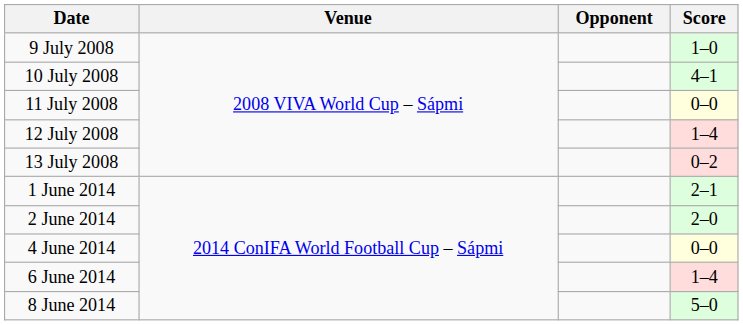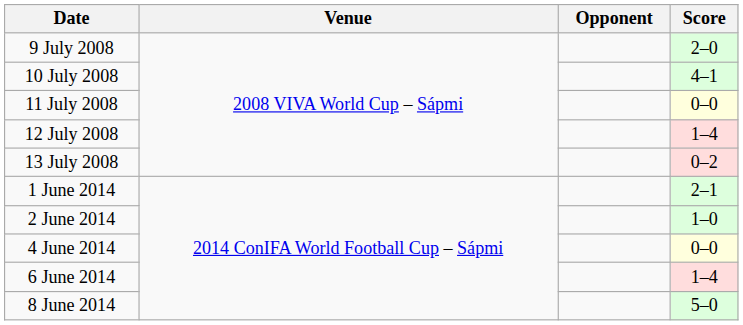 <table class="wikitable sortable" style="width:650px; text-align:center;">
 <tr>
 <th>Date</th>
 <th>Venue</th>
 <th>Opponent</th>
 <th>Score</th>
 </tr>
 <tr>
 <td>9 July 2008</td>
 <td rowspan="5"><a href='#'>2008 VIVA World Cup</a> – <a href='#'>Sápmi</a></td>
 <td align="left"></td>
-<td style="background:#dfd">1–0</td>
+<td style="background:#dfd">2–0</td>
 </tr>
 <tr>
 <td>10 July 2008</td>
 <td align="left"></td>
 <td style="background:#dfd">4–1</td>
 </tr>
 <tr>
 <td>11 July 2008</td>
 <td align="left"></td>
 <td style="background:#ffd">0–0</td>
 </tr>
 <tr>
 <td>12 July 2008</td>
 <td align="left"></td>
 <td style="background:#fdd">1–4</td>
 </tr>
 <tr>
 <td>13 July 2008</td>
 <td align="left"></td>
 <td style="background:#fdd">0–2</td>
 </tr>
 <tr>
 <td>1 June 2014</td>
 <td rowspan="5"><a href='#'>2014 ConIFA World Football Cup</a> – <a href='#'>Sápmi</a></td>
 <td align="left"></td>
 <td style="background:#dfd">2–1</td>
 </tr>
 <tr>
 <td>2 June 2014</td>
 <td align="left"></td>
-<td style="background:#dfd">2–0</td>
+<td style="background:#dfd">1–0</td>
 </tr>
 <tr>
 <td>4 June 2014</td>
 <td align="left"></td>
 <td style="background:#ffd">0–0</td>
 </tr>
 <tr>
 <td>6 June 2014</td>
 <td align="left"></td>
 <td style="background:#fdd">1–4</td>
 </tr>
 <tr>
 <td>8 June 2014</td>
 <td align="left"></td>
 <td style="background:#dfd">5–0</td>
 </tr>
 </table>
